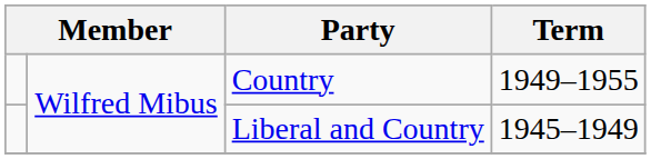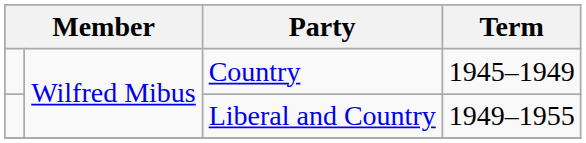 <table class="wikitable">
 <tr>
 <th colspan="2">Member</th>
 <th>Party</th>
 <th>Term</th>
 </tr>
 <tr>
 <td> </td>
 <td rowspan="2"><a href='#'>Wilfred Mibus</a></td>
 <td><a href='#'>Country</a></td>
-<td>1949–1955</td>
+<td>1945–1949</td>
 </tr>
 <tr>
 <td> </td>
 <td><a href='#'>Liberal and Country</a></td>
-<td>1945–1949</td>
+<td>1949–1955</td>
 </tr>
 <tr>
 </tr>
 </table>
